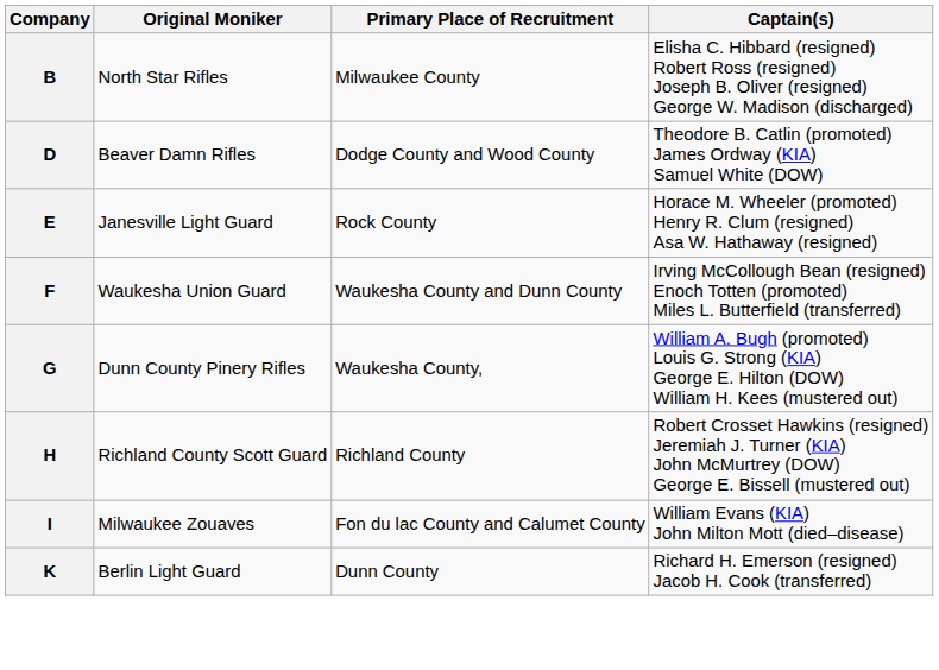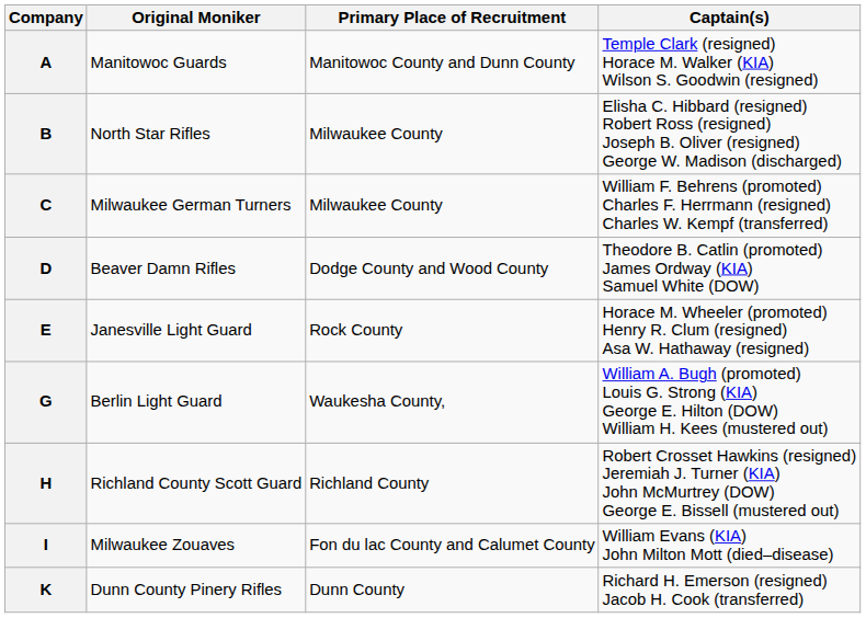 <table class="wikitable">
 <tr>
 <th>Company</th>
 <th>Original Moniker</th>
 <th>Primary Place of Recruitment</th>
 <th>Captain(s)</th>
 </tr>
 <tr>
+<th>A</th>
+<td>Manitowoc Guards</td>
+<td>Manitowoc County and Dunn County</td>
+<td><a href='#'>Temple Clark</a> (resigned)<br>Horace M. Walker (<a href='#'>KIA</a>)<br>Wilson S. Goodwin (resigned)</td>
+</tr>
+<tr>
 <th>B</th>
 <td>North Star Rifles</td>
 <td>Milwaukee County</td>
 <td>Elisha C. Hibbard (resigned)<br>Robert Ross (resigned)<br>Joseph B. Oliver (resigned)<br>George W. Madison (discharged)</td>
+</tr>
+<tr>
+<th>C</th>
+<td>Milwaukee German Turners</td>
+<td>Milwaukee County</td>
+<td>William F. Behrens (promoted)<br>Charles F. Herrmann (resigned)<br>Charles W. Kempf (transferred)</td>
 </tr>
 <tr>
 <th>D</th>
 <td>Beaver Damn Rifles</td>
 <td>Dodge County and Wood County</td>
 <td>Theodore B. Catlin (promoted)<br>James Ordway (<a href='#'>KIA</a>)<br>Samuel White (DOW)</td>
 </tr>
 <tr>
 <th>E</th>
 <td>Janesville Light Guard</td>
 <td>Rock County</td>
 <td>Horace M. Wheeler (promoted)<br>Henry R. Clum (resigned)<br>Asa W. Hathaway (resigned)</td>
 </tr>
 <tr>
-<th>F</th>
-<td>Waukesha Union Guard</td>
-<td>Waukesha County and Dunn County</td>
-<td>Irving McCollough Bean (resigned)<br>Enoch Totten (promoted)<br>Miles L. Butterfield (transferred)</td>
-</tr>
-<tr>
 <th>G</th>
-<td>Dunn County Pinery Rifles</td>
+<td>Berlin Light Guard</td>
 <td>Waukesha County,</td>
 <td><a href='#'>William A. Bugh</a> (promoted)<br>Louis G. Strong (<a href='#'>KIA</a>)<br> George E. Hilton (DOW)<br>William H. Kees (mustered out)</td>
 </tr>
 <tr>
 <th>H</th>
 <td>Richland County Scott Guard</td>
 <td>Richland County</td>
 <td>Robert Crosset Hawkins (resigned)<br>Jeremiah J. Turner (<a href='#'>KIA</a>)<br>John McMurtrey (DOW)<br>George E. Bissell (mustered out)</td>
 </tr>
 <tr>
 <th>I</th>
 <td>Milwaukee Zouaves</td>
 <td>Fon du lac County and Calumet County</td>
 <td>William Evans (<a href='#'>KIA</a>)<br>John Milton Mott (died–disease)</td>
 </tr>
 <tr>
 <th>K</th>
-<td>Berlin Light Guard</td>
+<td>Dunn County Pinery Rifles</td>
 <td>Dunn County</td>
 <td>Richard H. Emerson (resigned)<br>Jacob H. Cook (transferred)</td>
 </tr>
 </table>
